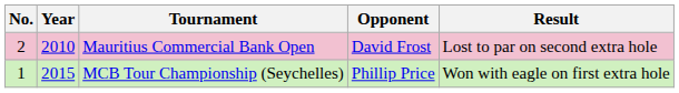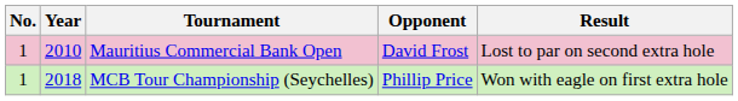 <table class="wikitable" style="font-size:95%;">
 <tr>
 <th>No.</th>
 <th>Year</th>
 <th>Tournament</th>
 <th>Opponent</th>
 <th>Result</th>
 </tr>
 <tr style="background:#F2C1D1;">
-<td align=center>2</td>
+<td align=center>1</td>
 <td><a href='#'>2010</a></td>
 <td><a href='#'>Mauritius Commercial Bank Open</a></td>
 <td> <a href='#'>David Frost</a></td>
 <td>Lost to par on second extra hole</td>
 </tr>
 <tr style="background:#D0F0C0;">
 <td align=center>1</td>
-<td><a href='#'>2015</a></td>
+<td><a href='#'>2018</a></td>
 <td><a href='#'>MCB Tour Championship</a> (Seychelles)</td>
 <td> <a href='#'>Phillip Price</a></td>
 <td>Won with eagle on first extra hole</td>
 </tr>
 </table>
